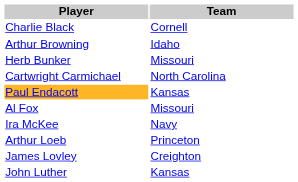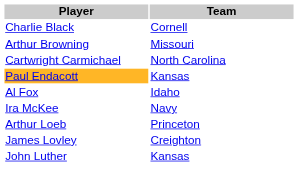 <table style="width:400px" "border:'1' 'solid' 'gray'">
 <tr>
 <th style="background:#CCCCCC;width:50%">Player</th>
 <th style="background:#CCCCCC;width:50%">Team</th>
 </tr>
 <tr>
 <td><a href='#'>Charlie Black</a></td>
 <td><a href='#'>Cornell</a></td>
 </tr>
 <tr>
 <td><a href='#'>Arthur Browning</a></td>
-<td><a href='#'>Idaho</a></td>
-</tr>
-<tr>
-<td><a href='#'>Herb Bunker</a></td>
 <td><a href='#'>Missouri</a></td>
 </tr>
 <tr>
 <td><a href='#'>Cartwright Carmichael</a></td>
 <td><a href='#'>North Carolina</a></td>
 </tr>
 <tr>
 <td style="background-color:#ffb626"><a href='#'>Paul Endacott</a></td>
 <td><a href='#'>Kansas</a></td>
 </tr>
 <tr>
 <td><a href='#'>Al Fox</a></td>
-<td><a href='#'>Missouri</a></td>
+<td><a href='#'>Idaho</a></td>
 </tr>
 <tr>
 <td><a href='#'>Ira McKee</a></td>
 <td><a href='#'>Navy</a></td>
 </tr>
 <tr>
 <td><a href='#'>Arthur Loeb</a></td>
 <td><a href='#'>Princeton</a></td>
 </tr>
 <tr>
 <td><a href='#'>James Lovley</a></td>
 <td><a href='#'>Creighton</a></td>
 </tr>
 <tr>
 <td><a href='#'>John Luther</a></td>
 <td><a href='#'>Kansas</a></td>
 </tr>
 <tr>
 </tr>
 </table>
